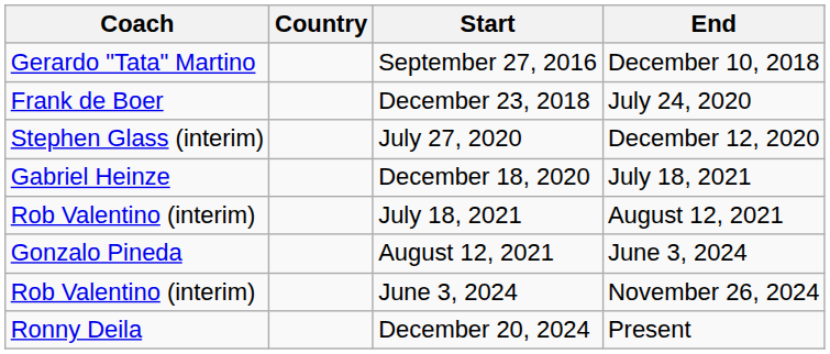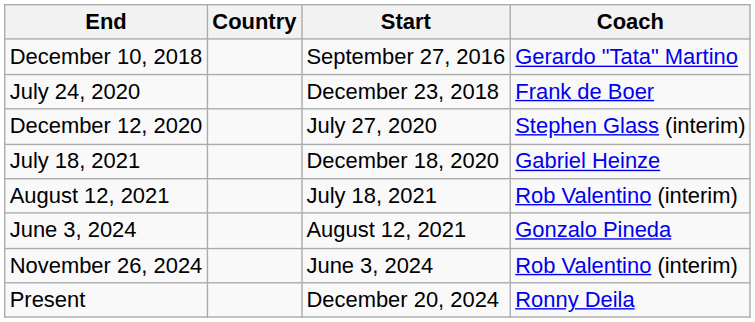 <table class="wikitable">
 <tr>
-<th>Coach</th>
+<th>End</th>
 <th>Country</th>
 <th>Start</th>
-<th>End</th>
+<th>Coach</th>
 </tr>
 <tr>
-<td><a href='#'>Gerardo "Tata" Martino</a></td>
+<td>December 10, 2018</td>
 <td></td>
 <td>September 27, 2016</td>
-<td>December 10, 2018</td>
+<td><a href='#'>Gerardo "Tata" Martino</a></td>
 </tr>
 <tr>
-<td><a href='#'>Frank de Boer</a></td>
+<td>July 24, 2020</td>
 <td></td>
 <td>December 23, 2018</td>
-<td>July 24, 2020</td>
+<td><a href='#'>Frank de Boer</a></td>
 </tr>
 <tr>
-<td><a href='#'>Stephen Glass</a> (interim)</td>
+<td>December 12, 2020</td>
 <td></td>
 <td>July 27, 2020</td>
-<td>December 12, 2020</td>
+<td><a href='#'>Stephen Glass</a> (interim)</td>
 </tr>
 <tr>
-<td><a href='#'>Gabriel Heinze</a></td>
+<td>July 18, 2021</td>
 <td></td>
 <td>December 18, 2020</td>
-<td>July 18, 2021</td>
+<td><a href='#'>Gabriel Heinze</a></td>
 </tr>
 <tr>
-<td><a href='#'>Rob Valentino</a> (interim)</td>
+<td>August 12, 2021</td>
 <td></td>
 <td>July 18, 2021</td>
-<td>August 12, 2021</td>
+<td><a href='#'>Rob Valentino</a> (interim)</td>
 </tr>
 <tr>
-<td><a href='#'>Gonzalo Pineda</a></td>
+<td>June 3, 2024</td>
 <td></td>
 <td>August 12, 2021</td>
-<td>June 3, 2024</td>
+<td><a href='#'>Gonzalo Pineda</a></td>
 </tr>
 <tr>
-<td><a href='#'>Rob Valentino</a> (interim)</td>
+<td>November 26, 2024</td>
 <td></td>
 <td>June 3, 2024</td>
-<td>November 26, 2024</td>
+<td><a href='#'>Rob Valentino</a> (interim)</td>
 </tr>
 <tr>
-<td><a href='#'>Ronny Deila</a></td>
+<td>Present</td>
 <td></td>
 <td>December 20, 2024</td>
-<td>Present</td>
+<td><a href='#'>Ronny Deila</a></td>
 </tr>
 </table>
